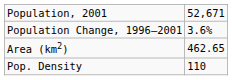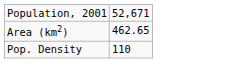 <table class="wikitable">
 <tr>
 <td>Population, 2001</td>
 <td>52,671</td>
-</tr>
-<tr>
-<td>Population Change, 1996–2001</td>
-<td>3.6%</td>
 </tr>
 <tr>
 <td>Area (km<sup>2</sup>)</td>
 <td>462.65</td>
 </tr>
 <tr>
 <td>Pop. Density</td>
 <td>110</td>
 </tr>
 </table>
